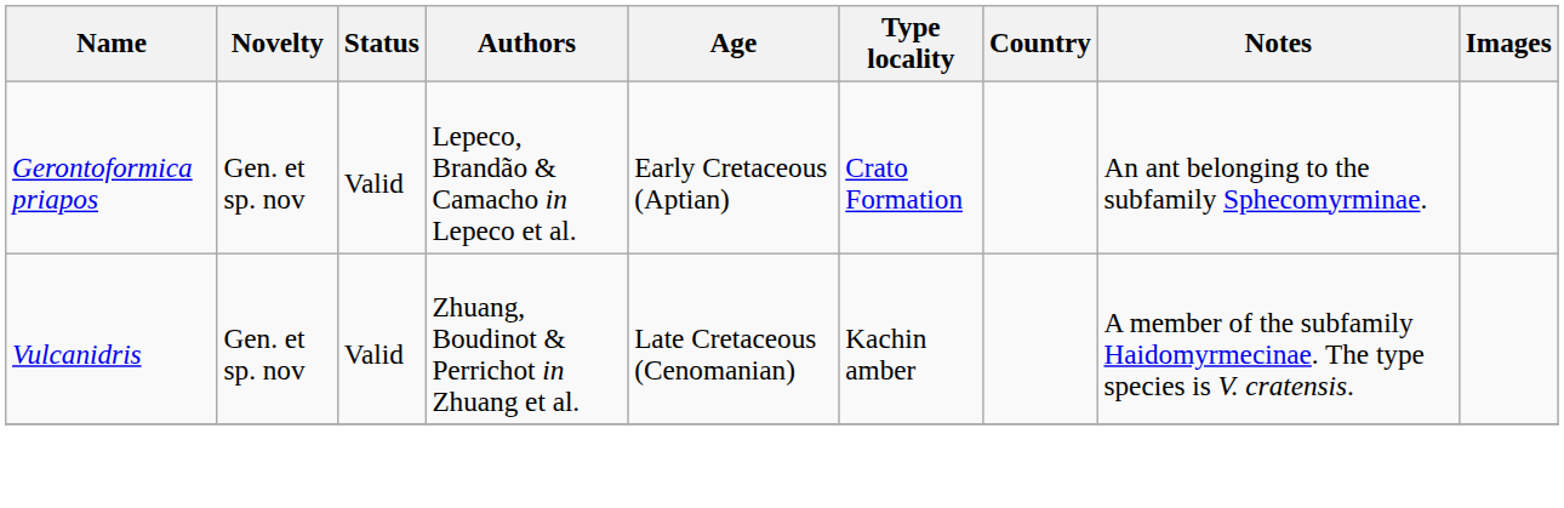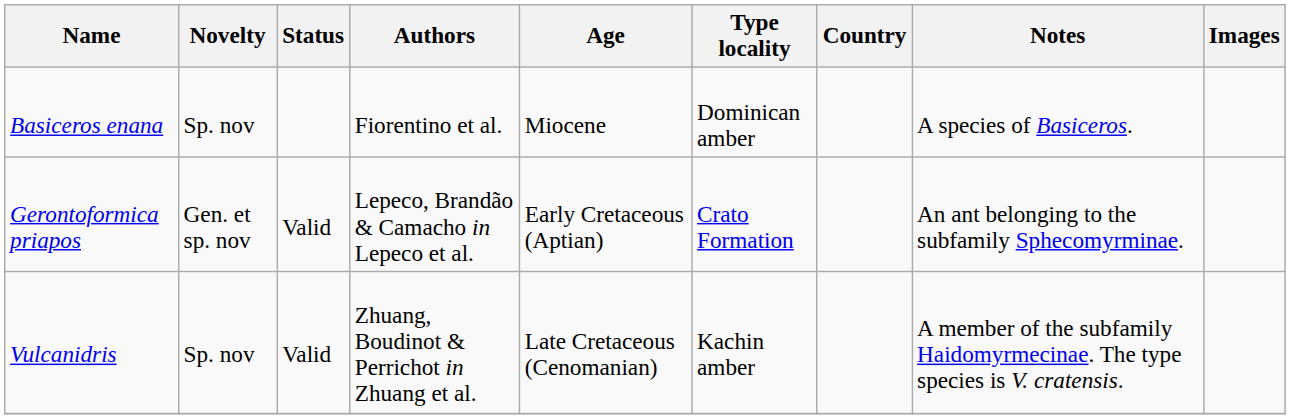 <table class="wikitable sortable" align="center" width="100%">
 <tr>
 <th>Name</th>
 <th>Novelty</th>
 <th>Status</th>
 <th>Authors</th>
 <th>Age</th>
 <th>Type locality</th>
 <th>Country</th>
 <th>Notes</th>
 <th>Images</th>
+</tr>
+<tr>
+<td><br><em><a href='#'>Basiceros enana</a></em></td>
+<td><br>Sp. nov</td>
+<td></td>
+<td><br>Fiorentino et al.</td>
+<td><br>Miocene</td>
+<td><br>Dominican amber</td>
+<td><br></td>
+<td><br>A species of <em><a href='#'>Basiceros</a></em>.</td>
+<td></td>
 </tr>
 <tr>
 <td><br><em><a href='#'>Gerontoformica priapos</a></em></td>
 <td><br>Gen. et sp. nov</td>
 <td><br>Valid</td>
 <td><br>Lepeco, Brandão & Camacho <em>in</em> Lepeco et al.</td>
 <td><br>Early Cretaceous (Aptian)</td>
 <td><br><a href='#'>Crato Formation</a></td>
 <td><br></td>
 <td><br>An ant belonging to the subfamily <a href='#'>Sphecomyrminae</a>.</td>
 <td></td>
 </tr>
 <tr>
 <td><br><em><a href='#'>Vulcanidris</a></em></td>
-<td><br>Gen. et sp. nov</td>
+<td><br>Sp. nov</td>
 <td><br>Valid</td>
 <td><br>Zhuang, Boudinot & Perrichot <em>in</em> Zhuang et al.</td>
 <td><br>Late Cretaceous (Cenomanian)</td>
 <td><br>Kachin amber</td>
 <td><br></td>
 <td><br>A member of the subfamily <a href='#'>Haidomyrmecinae</a>. The type species is <em>V. cratensis</em>.</td>
 <td></td>
 </tr>
 <tr>
 </tr>
 </table>
